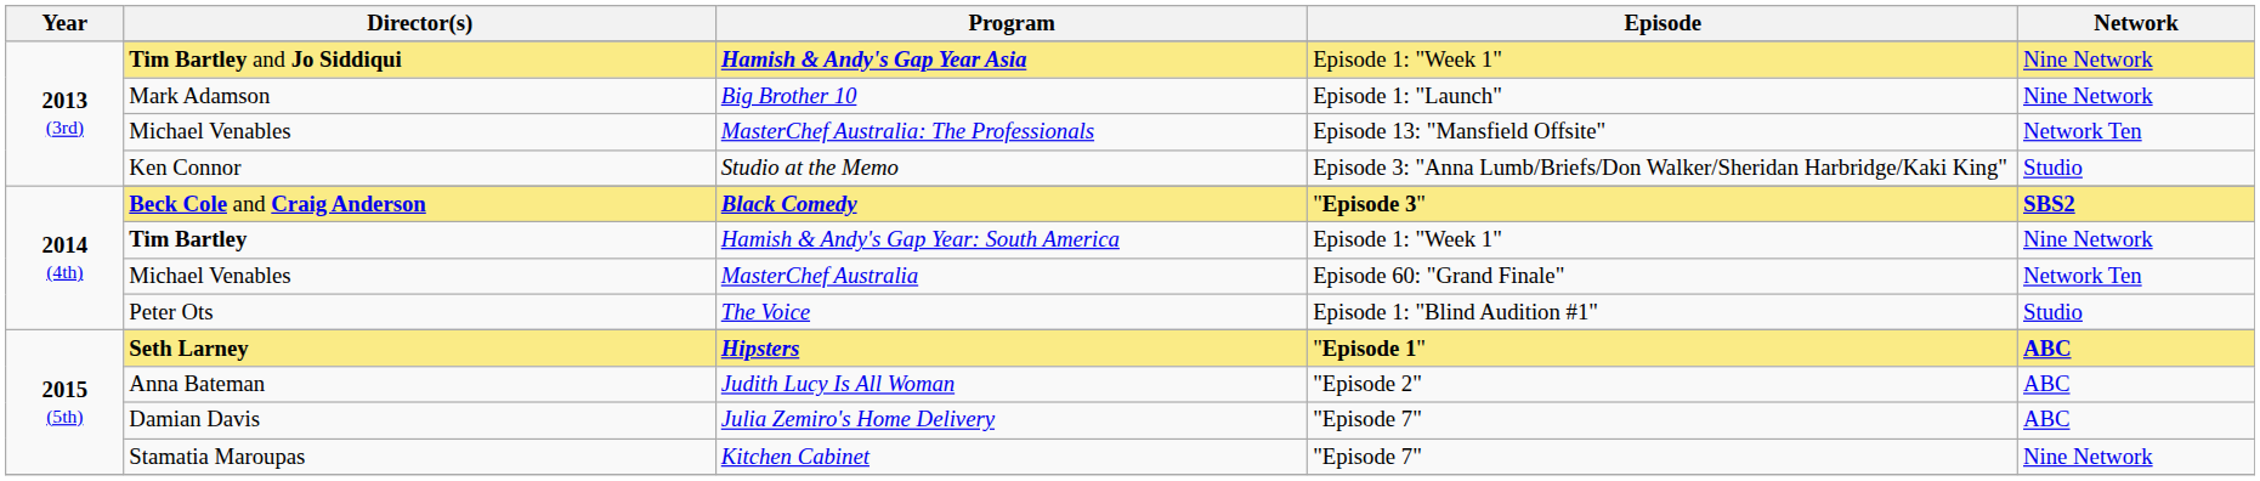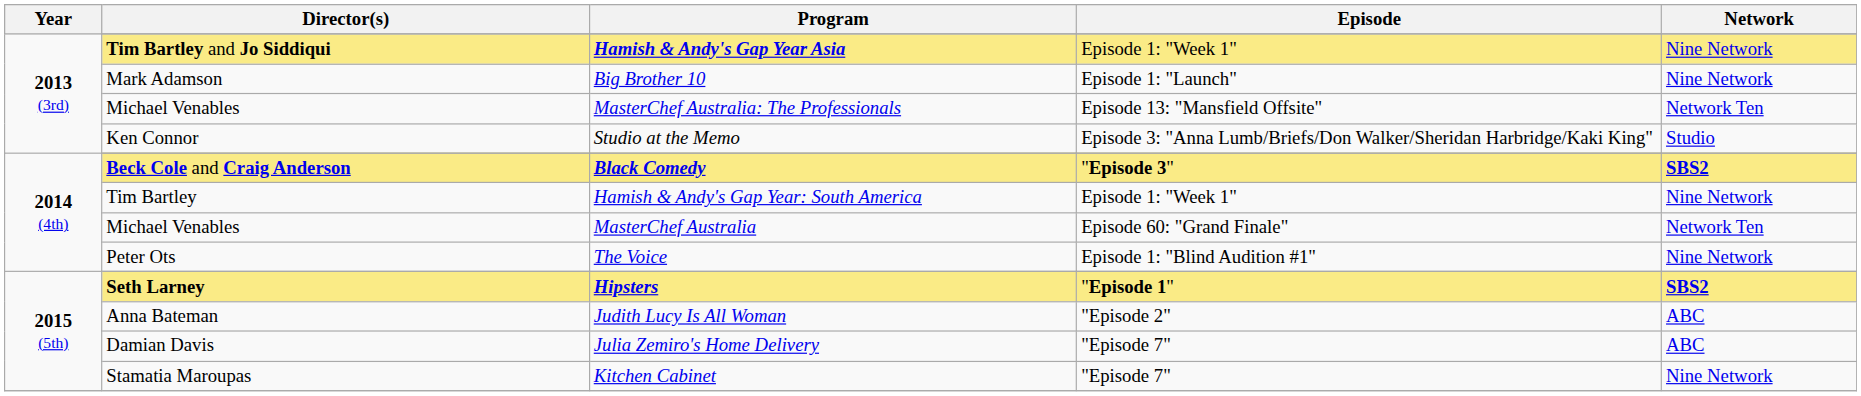 <table class="sortable wikitable" width="100%" border="1" cellpadding="5" cellspacing="0" align="centre">
 <tr bgcolor="#bebebe">
 <th width="5%">Year</th>
 <th width="25%">Director(s)</th>
 <th width="25%">Program</th>
 <th width="30%">Episode</th>
 <th width="10%">Network</th>
 </tr>
 <tr>
 <td rowspan="5" align="center"><strong>2013</strong><br><small><a href='#'>(3rd)</a></small></td>
 </tr>
 <tr style="background:#FAEB86">
 <td><strong>Tim Bartley</strong> and <strong>Jo Siddiqui</strong></td>
 <td><strong><em><a href='#'>Hamish & Andy's Gap Year Asia</a></em></strong></td>
 <td>Episode 1: "Week 1"</td>
 <td><a href='#'>Nine Network</a></td>
 </tr>
 <tr>
 <td>Mark Adamson</td>
 <td><em><a href='#'>Big Brother 10</a></em></td>
 <td>Episode 1: "Launch"</td>
 <td><a href='#'>Nine Network</a></td>
 </tr>
 <tr>
 <td>Michael Venables</td>
 <td><em><a href='#'>MasterChef Australia: The Professionals</a></em></td>
 <td>Episode 13: "Mansfield Offsite"</td>
 <td><a href='#'>Network Ten</a></td>
 </tr>
 <tr>
 <td>Ken Connor</td>
 <td><em>Studio at the Memo</em></td>
 <td>Episode 3: "Anna Lumb/Briefs/Don Walker/Sheridan Harbridge/Kaki King"</td>
 <td><a href='#'>Studio</a></td>
 </tr>
 <tr>
 <td rowspan="5" align="center"><strong>2014</strong><br><small><a href='#'>(4th)</a></small></td>
 </tr>
 <tr style="background:#FAEB86">
 <td><strong><a href='#'>Beck Cole</a></strong> and <strong><a href='#'>Craig Anderson</a></strong></td>
 <td><strong><em><a href='#'>Black Comedy</a></em></strong></td>
 <td>"<strong>Episode 3</strong>"</td>
 <td><strong><a href='#'>SBS2</a></strong></td>
 </tr>
 <tr>
-<td><strong>Tim Bartley</strong></td>
+<td>Tim Bartley</td>
 <td><em><a href='#'>Hamish & Andy's Gap Year: South America</a></em></td>
 <td>Episode 1: "Week 1"</td>
 <td><a href='#'>Nine Network</a></td>
 </tr>
 <tr>
 <td>Michael Venables</td>
 <td><em><a href='#'>MasterChef Australia</a></em></td>
 <td>Episode 60: "Grand Finale"</td>
 <td><a href='#'>Network Ten</a></td>
 </tr>
 <tr>
 <td>Peter Ots</td>
 <td><em><a href='#'>The Voice</a></em></td>
 <td>Episode 1: "Blind Audition #1"</td>
-<td><a href='#'>Studio</a></td>
+<td><a href='#'>Nine Network</a></td>
 </tr>
 <tr>
 <td rowspan="5" align="center"><strong>2015</strong><br><small><a href='#'>(5th)</a></small></td>
 </tr>
 <tr style="background:#FAEB86">
 <td><strong>Seth Larney</strong></td>
 <td><strong><em><a href='#'>Hipsters</a></em></strong></td>
 <td>"<strong>Episode 1</strong>"</td>
-<td><strong><a href='#'>ABC</a></strong></td>
+<td><strong><a href='#'>SBS2</a></strong></td>
 </tr>
 <tr>
 <td>Anna Bateman</td>
 <td><em><a href='#'>Judith Lucy Is All Woman</a></em></td>
 <td>"Episode 2"</td>
 <td><a href='#'>ABC</a></td>
 </tr>
 <tr>
 <td>Damian Davis</td>
 <td><em><a href='#'>Julia Zemiro's Home Delivery</a></em></td>
 <td>"Episode 7"</td>
 <td><a href='#'>ABC</a></td>
 </tr>
 <tr>
 <td>Stamatia Maroupas</td>
 <td><em><a href='#'>Kitchen Cabinet</a></em></td>
 <td>"Episode 7"</td>
 <td><a href='#'>Nine Network</a></td>
 </tr>
 <tr>
 </tr>
 </table>
